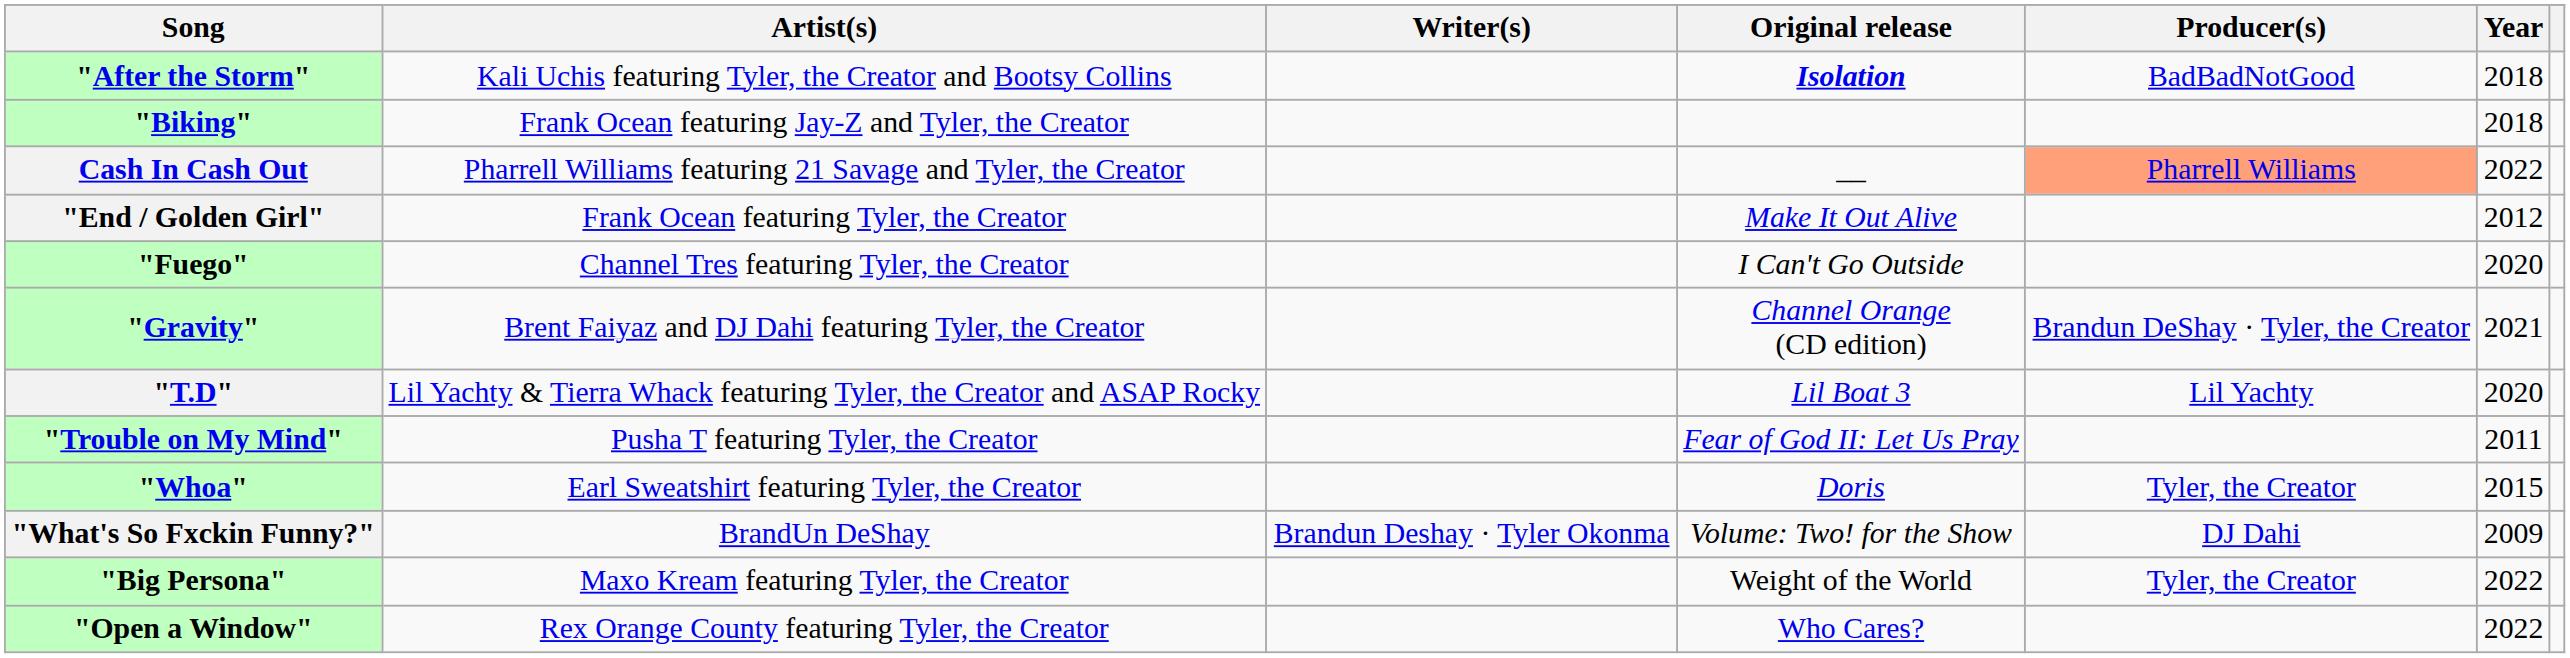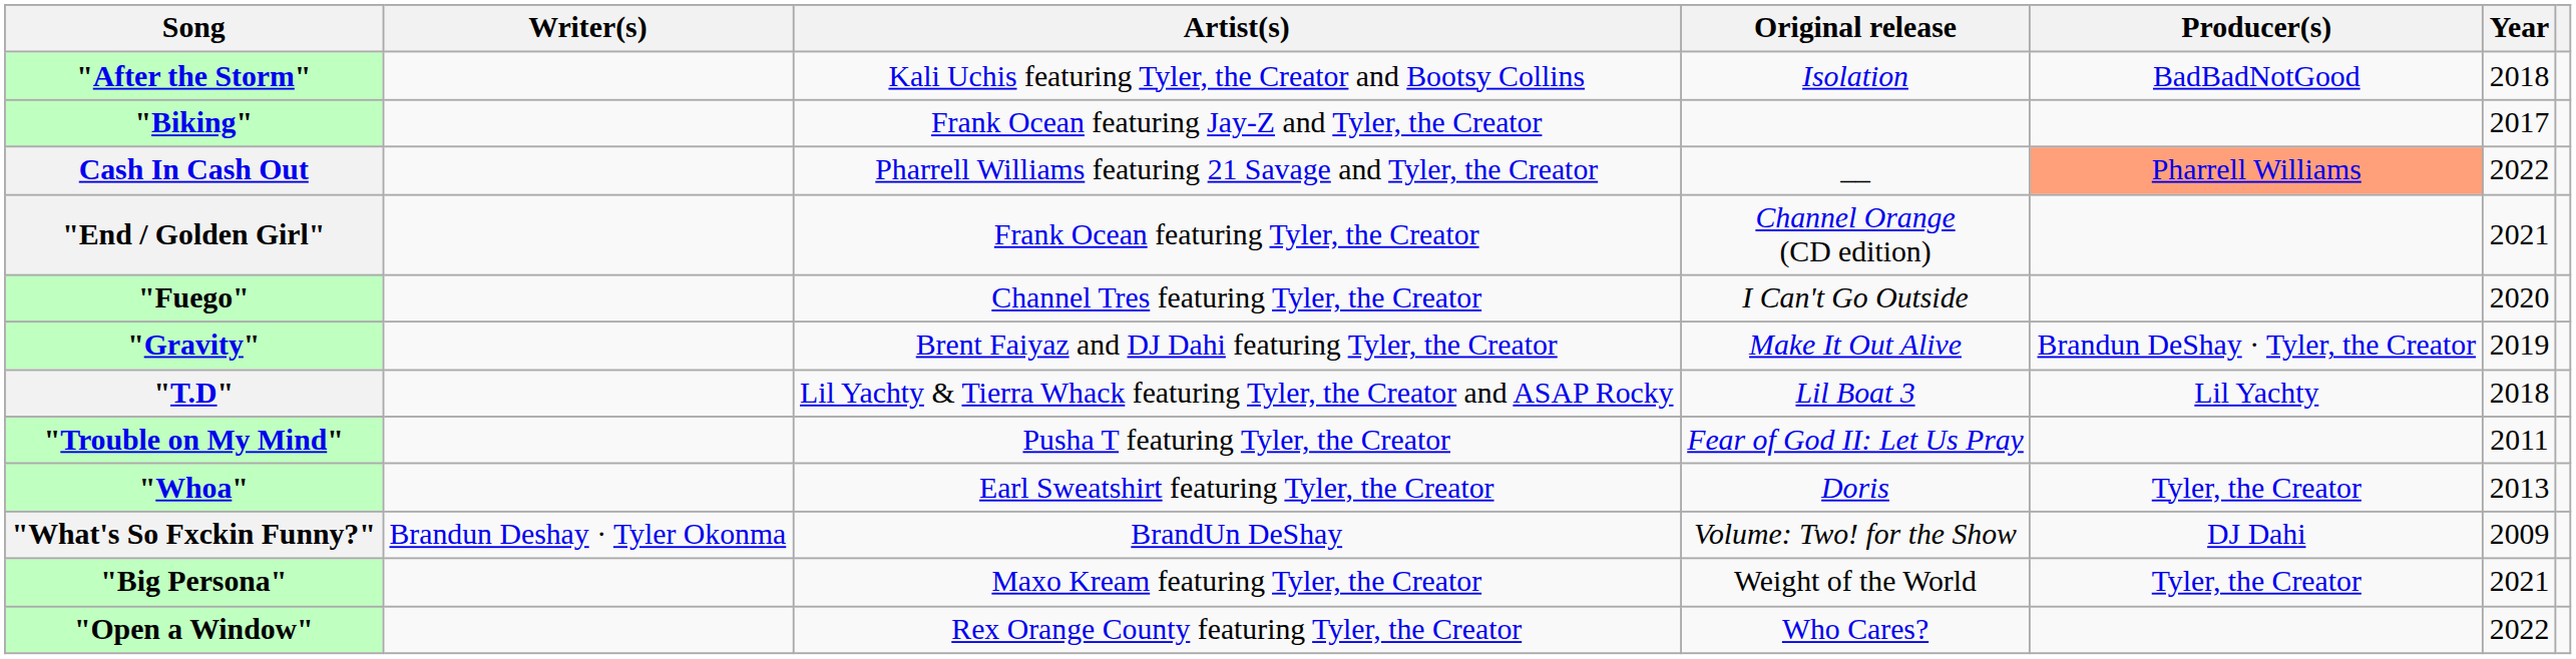 <table class="wikitable sortable plainrowheaders" style="text-align:center;">
 <tr>
 <th scope="col">Song</th>
+<th scope="col" class="unsortable">Writer(s)</th>
 <th scope="col">Artist(s)</th>
-<th scope="col" class="unsortable">Writer(s)</th>
 <th scope="col">Original release</th>
 <th scope="col" class="unsortable">Producer(s)</th>
 <th scope="col">Year</th>
 <th scope="col" class="unsortable"></th>
 </tr>
 <tr>
 <th scope=row style="background-color:#BFFFC0;">"<a href='#'>After the Storm</a>"</th>
+<td></td>
 <td><a href='#'>Kali Uchis</a> featuring <a href='#'>Tyler, the Creator</a> and <a href='#'>Bootsy Collins</a></td>
-<td></td>
-<td><strong><em><a href='#'>Isolation</a></em></strong></td>
+<td><em><a href='#'>Isolation</a></em></td>
 <td><a href='#'>BadBadNotGood</a></td>
 <td>2018</td>
 <td></td>
 </tr>
 <tr>
 <th scope=row style="background-color:#BFFFC0;">"<a href='#'>Biking</a>"</th>
+<td></td>
 <td><a href='#'>Frank Ocean</a> featuring <a href='#'>Jay-Z</a> and <a href='#'>Tyler, the Creator</a></td>
 <td></td>
 <td></td>
-<td></td>
-<td>2018</td>
+<td>2017</td>
 <td></td>
 </tr>
 <tr>
 <th><a href='#'>Cash In Cash Out</a></th>
+<td></td>
 <td><a href='#'>Pharrell Williams</a> featuring <a href='#'>21 Savage</a> and <a href='#'>Tyler, the Creator</a></td>
-<td></td>
 <td>__</td>
 <td style="background: lightsalmon;"><a href='#'>Pharrell Williams</a></td>
 <td>2022</td>
 <td></td>
 </tr>
 <tr>
 <th scope=row>"End / Golden Girl"</th>
+<td></td>
 <td><a href='#'>Frank Ocean</a> featuring <a href='#'>Tyler, the Creator</a></td>
+<td><em><a href='#'>Channel Orange</a></em><br>(CD edition)</td>
 <td></td>
-<td><em><a href='#'>Make It Out Alive</a></em></td>
-<td></td>
-<td>2012</td>
+<td>2021</td>
 <td></td>
 </tr>
 <tr>
 <th scope=row style="background-color:#BFFFC0;">"Fuego"</th>
+<td></td>
 <td><a href='#'>Channel Tres</a> featuring <a href='#'>Tyler, the Creator</a></td>
-<td></td>
 <td><em>I Can't Go Outside</em></td>
 <td></td>
 <td>2020</td>
 <td></td>
 </tr>
 <tr>
 <th scope=row style="background-color:#BFFFC0;">"<a href='#'>Gravity</a>"</th>
+<td></td>
 <td><a href='#'>Brent Faiyaz</a> and <a href='#'>DJ Dahi</a> featuring <a href='#'>Tyler, the Creator</a></td>
-<td></td>
-<td><em><a href='#'>Channel Orange</a></em><br>(CD edition)</td>
+<td><em><a href='#'>Make It Out Alive</a></em></td>
 <td><a href='#'>Brandun DeShay</a> · <a href='#'>Tyler, the Creator</a></td>
-<td>2021</td>
+<td>2019</td>
 <td></td>
 </tr>
 <tr>
 <th scope="row"> "<a href='#'>T.D</a>"</th>
+<td></td>
 <td><a href='#'>Lil Yachty</a> & <a href='#'>Tierra Whack</a> featuring <a href='#'>Tyler, the Creator</a> and <a href='#'>ASAP Rocky</a></td>
-<td></td>
 <td><em><a href='#'>Lil Boat 3</a></em></td>
 <td><a href='#'>Lil Yachty</a></td>
-<td>2020</td>
+<td>2018</td>
 <td></td>
 </tr>
 <tr>
 <th scope=row style="background-color:#BFFFC0;">"<a href='#'>Trouble on My Mind</a>"</th>
+<td></td>
 <td><a href='#'>Pusha T</a> featuring <a href='#'>Tyler, the Creator</a></td>
-<td></td>
 <td><em><a href='#'>Fear of God II: Let Us Pray</a></em></td>
 <td></td>
 <td>2011</td>
 <td></td>
 </tr>
 <tr>
 <th scope=row style="background-color:#BFFFC0;">"<a href='#'>Whoa</a>"</th>
+<td></td>
 <td><a href='#'>Earl Sweatshirt</a> featuring <a href='#'>Tyler, the Creator</a></td>
-<td></td>
 <td><em><a href='#'>Doris</a></em></td>
 <td><a href='#'>Tyler, the Creator</a></td>
-<td>2015</td>
+<td>2013</td>
 <td></td>
 </tr>
 <tr>
 <th>"What's So Fxckin Funny?"</th>
+<td><a href='#'>Brandun Deshay</a> · <a href='#'>Tyler Okonma</a></td>
 <td><a href='#'>BrandUn DeShay</a></td>
-<td><a href='#'>Brandun Deshay</a> · <a href='#'>Tyler Okonma</a></td>
 <td><em>Volume: Two! for the Show</em></td>
 <td><a href='#'>DJ Dahi</a></td>
 <td>2009</td>
 <td></td>
 </tr>
 <tr>
 <th scope=row style="background-color:#BFFFC0;">"Big Persona"</th>
+<td></td>
 <td><a href='#'>Maxo Kream</a> featuring <a href='#'>Tyler, the Creator</a></td>
-<td></td>
 <td>Weight of the World</td>
 <td><a href='#'>Tyler, the Creator</a></td>
-<td>2022</td>
+<td>2021</td>
 <td></td>
 </tr>
 <tr>
 <th scope=row style="background-color:#BFFFC0;">"Open a Window"</th>
+<td></td>
 <td><a href='#'>Rex Orange County</a> featuring <a href='#'>Tyler, the Creator</a></td>
-<td></td>
 <td><a href='#'>Who Cares?</a></td>
 <td></td>
 <td>2022</td>
 <td></td>
 </tr>
 </table>
